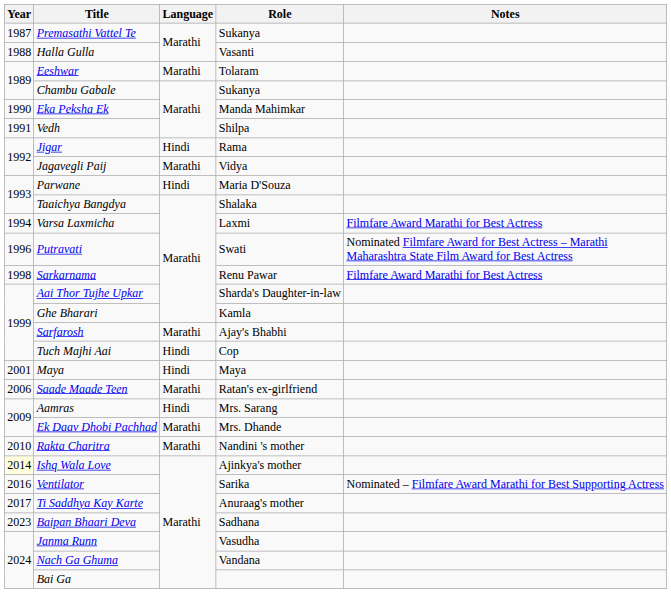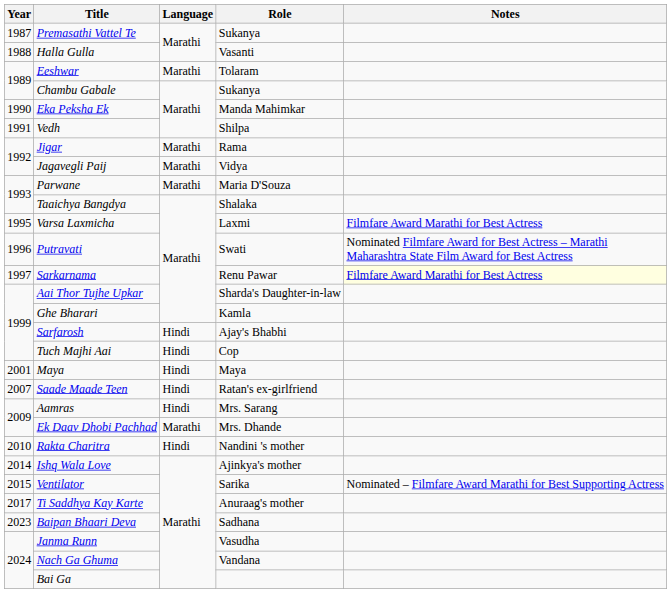 <table class="wikitable sortable">
 <tr>
 <th>Year</th>
 <th>Title</th>
 <th>Language</th>
 <th class="unsortable">Role</th>
 <th>Notes</th>
 </tr>
 <tr>
 <td>1987</td>
 <td><em><a href='#'>Premasathi Vattel Te</a></em></td>
 <td rowspan="2">Marathi</td>
 <td>Sukanya</td>
 <td></td>
 </tr>
 <tr>
 <td>1988</td>
 <td><em>Halla Gulla</em></td>
 <td>Vasanti</td>
 <td></td>
 </tr>
 <tr>
 <td rowspan="2">1989</td>
 <td><em><a href='#'>Eeshwar</a></em></td>
 <td>Marathi</td>
 <td>Tolaram</td>
 <td></td>
 </tr>
 <tr>
 <td><em>Chambu Gabale</em></td>
 <td rowspan="3">Marathi</td>
 <td>Sukanya</td>
 <td></td>
 </tr>
 <tr>
 <td>1990</td>
 <td><em><a href='#'>Eka Peksha Ek</a></em></td>
 <td>Manda Mahimkar</td>
 <td></td>
 </tr>
 <tr>
 <td>1991</td>
 <td><em>Vedh</em></td>
 <td>Shilpa</td>
 <td></td>
 </tr>
 <tr>
 <td rowspan="2">1992</td>
 <td><em><a href='#'>Jigar</a></em></td>
-<td>Hindi</td>
+<td>Marathi</td>
 <td>Rama</td>
 <td></td>
 </tr>
 <tr>
 <td><em>Jagavegli Paij</em></td>
 <td>Marathi</td>
 <td>Vidya</td>
 <td></td>
 </tr>
 <tr>
 <td rowspan="2">1993</td>
 <td><em>Parwane</em></td>
-<td>Hindi</td>
+<td>Marathi</td>
 <td>Maria D'Souza</td>
 <td></td>
 </tr>
 <tr>
 <td><em>Taaichya Bangdya</em></td>
 <td rowspan="6">Marathi</td>
 <td>Shalaka</td>
 <td></td>
 </tr>
 <tr>
-<td>1994</td>
+<td>1995</td>
 <td><em>Varsa Laxmicha</em></td>
 <td>Laxmi</td>
 <td><a href='#'>Filmfare Award Marathi for Best Actress</a></td>
 </tr>
 <tr>
 <td>1996</td>
 <td><em><a href='#'>Putravati</a></em></td>
 <td>Swati</td>
 <td>Nominated <a href='#'>Filmfare Award for Best Actress – Marathi</a> <br><a href='#'>Maharashtra State Film Award for Best Actress</a></td>
 </tr>
 <tr>
-<td>1998</td>
+<td>1997</td>
 <td><em><a href='#'>Sarkarnama</a></em></td>
 <td>Renu Pawar</td>
-<td><a href='#'>Filmfare Award Marathi for Best Actress</a></td>
+<td style="background: lightyellow;"><a href='#'>Filmfare Award Marathi for Best Actress</a></td>
 </tr>
 <tr>
 <td rowspan="4">1999</td>
 <td><em><a href='#'>Aai Thor Tujhe Upkar</a></em></td>
 <td>Sharda's Daughter-in-law</td>
 <td></td>
 </tr>
 <tr>
 <td><em>Ghe Bharari</em></td>
 <td>Kamla</td>
 <td></td>
 </tr>
 <tr>
 <td><em><a href='#'>Sarfarosh</a></em></td>
-<td>Marathi</td>
+<td>Hindi</td>
 <td>Ajay's Bhabhi</td>
 <td></td>
 </tr>
 <tr>
 <td><em>Tuch Majhi Aai</em></td>
 <td>Hindi</td>
 <td>Cop</td>
 <td></td>
 </tr>
 <tr>
 <td>2001</td>
 <td><em>Maya</em></td>
 <td>Hindi</td>
 <td>Maya</td>
 <td></td>
 </tr>
 <tr>
-<td>2006</td>
+<td>2007</td>
 <td><em><a href='#'>Saade Maade Teen</a></em></td>
-<td>Marathi</td>
+<td>Hindi</td>
 <td>Ratan's ex-girlfriend</td>
 <td></td>
 </tr>
 <tr>
 <td rowspan="2">2009</td>
 <td><em>Aamras</em></td>
 <td>Hindi</td>
 <td>Mrs. Sarang</td>
 <td></td>
 </tr>
 <tr>
 <td><em><a href='#'>Ek Daav Dhobi Pachhad</a></em></td>
 <td>Marathi</td>
 <td>Mrs. Dhande</td>
 <td></td>
 </tr>
 <tr>
 <td>2010</td>
 <td><em><a href='#'>Rakta Charitra</a></em></td>
-<td>Marathi</td>
+<td>Hindi</td>
 <td>Nandini 's mother</td>
 <td></td>
 </tr>
 <tr>
-<td style="background: lightyellow;">2014</td>
+<td>2014</td>
 <td><em><a href='#'>Ishq Wala Love</a></em></td>
 <td rowspan="7">Marathi</td>
 <td>Ajinkya's mother</td>
 <td></td>
 </tr>
 <tr>
-<td>2016</td>
+<td>2015</td>
 <td><em><a href='#'>Ventilator</a></em></td>
 <td>Sarika</td>
 <td>Nominated – <a href='#'>Filmfare Award Marathi for Best Supporting Actress</a></td>
 </tr>
 <tr>
 <td>2017</td>
 <td><em><a href='#'>Ti Saddhya Kay Karte</a></em></td>
 <td>Anuraag's mother</td>
 <td></td>
 </tr>
 <tr>
 <td>2023</td>
 <td><em><a href='#'>Baipan Bhaari Deva</a></em></td>
 <td>Sadhana</td>
 <td></td>
 </tr>
 <tr>
 <td rowspan="3">2024</td>
 <td><em><a href='#'>Janma Runn</a></em></td>
 <td>Vasudha</td>
 <td></td>
 </tr>
 <tr>
 <td><em><a href='#'>Nach Ga Ghuma</a></em></td>
 <td>Vandana</td>
 <td></td>
 </tr>
 <tr>
 <td><em>Bai Ga</em></td>
 <td></td>
 <td></td>
 </tr>
 </table>
